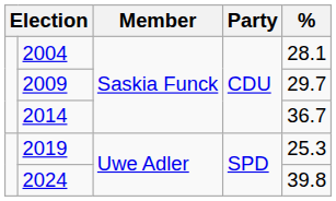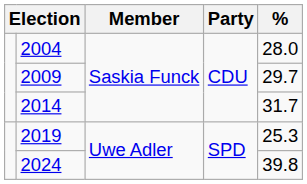 <table class=wikitable>
 <tr>
 <th colspan=2>Election</th>
 <th>Member</th>
 <th>Party</th>
 <th>%</th>
 </tr>
 <tr>
 <td rowspan=3 bgcolor=></td>
 <td><a href='#'>2004</a></td>
 <td rowspan=3><a href='#'>Saskia Funck</a></td>
 <td rowspan=3><a href='#'>CDU</a></td>
-<td align=right>28.1</td>
+<td align=right>28.0</td>
 </tr>
 <tr>
 <td><a href='#'>2009</a></td>
 <td align=right>29.7</td>
 </tr>
 <tr>
 <td><a href='#'>2014</a></td>
-<td align=right>36.7</td>
+<td align=right>31.7</td>
 </tr>
 <tr>
 <td rowspan=2 bgcolor=></td>
 <td><a href='#'>2019</a></td>
 <td rowspan=2><a href='#'>Uwe Adler</a></td>
 <td rowspan=2><a href='#'>SPD</a></td>
 <td align=right>25.3</td>
 </tr>
 <tr>
 <td><a href='#'>2024</a></td>
 <td align=right>39.8</td>
 </tr>
 </table>
